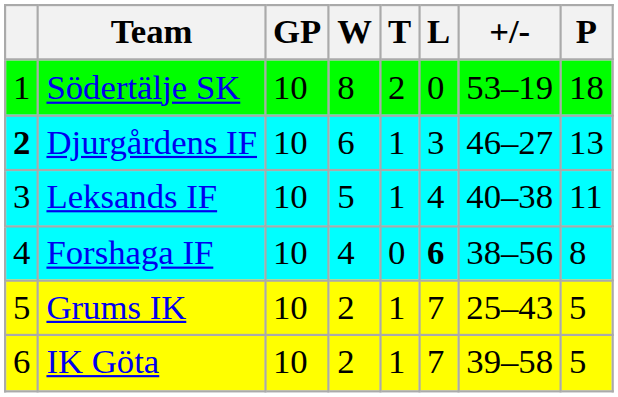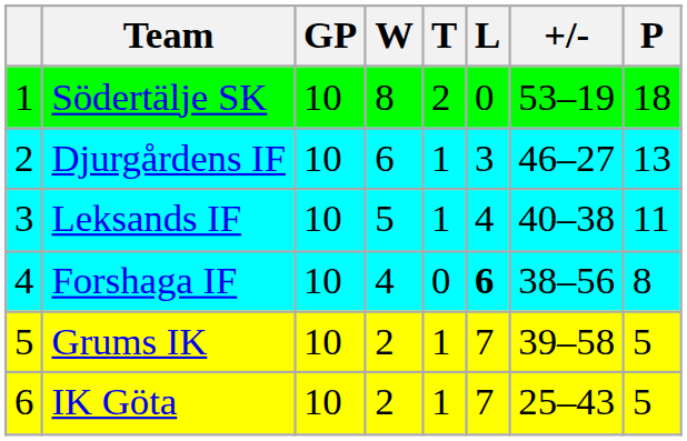 <table class="wikitable">
 <tr>
 <th></th>
 <th>Team</th>
 <th>GP</th>
 <th>W</th>
 <th>T</th>
 <th>L</th>
 <th>+/-</th>
 <th>P</th>
 </tr>
 <tr style="background:#00FF00">
 <td>1</td>
 <td><a href='#'>Södertälje SK</a></td>
 <td>10</td>
 <td>8</td>
 <td>2</td>
 <td>0</td>
 <td>53–19</td>
 <td>18</td>
 </tr>
 <tr style="background:#00FFFF">
-<td><strong>2</strong></td>
+<td>2</td>
 <td><a href='#'>Djurgårdens IF</a></td>
 <td>10</td>
 <td>6</td>
 <td>1</td>
 <td>3</td>
 <td>46–27</td>
 <td>13</td>
 </tr>
 <tr style="background:#00FFFF">
 <td>3</td>
 <td><a href='#'>Leksands IF</a></td>
 <td>10</td>
 <td>5</td>
 <td>1</td>
 <td>4</td>
 <td>40–38</td>
 <td>11</td>
 </tr>
 <tr style="background:#00FFFF">
 <td>4</td>
 <td><a href='#'>Forshaga IF</a></td>
 <td>10</td>
 <td>4</td>
 <td>0</td>
 <td><strong>6</strong></td>
 <td>38–56</td>
 <td>8</td>
 </tr>
 <tr style="background:#FFFF00">
 <td>5</td>
 <td><a href='#'>Grums IK</a></td>
 <td>10</td>
 <td>2</td>
 <td>1</td>
 <td>7</td>
-<td>25–43</td>
+<td>39–58</td>
 <td>5</td>
 </tr>
 <tr style="background:#FFFF00">
 <td>6</td>
 <td><a href='#'>IK Göta</a></td>
 <td>10</td>
 <td>2</td>
 <td>1</td>
 <td>7</td>
-<td>39–58</td>
+<td>25–43</td>
 <td>5</td>
 </tr>
 </table>
